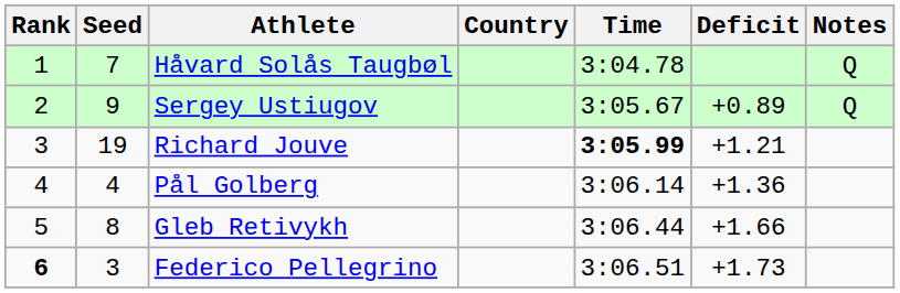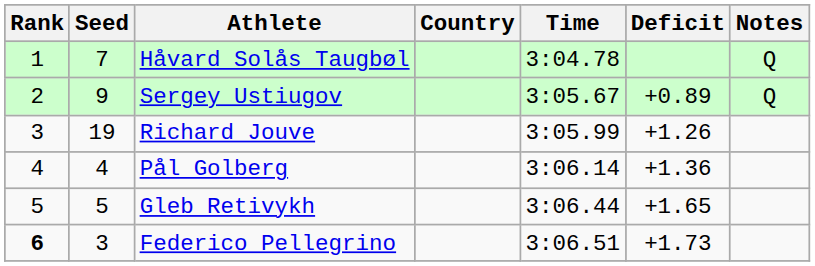 <table class="wikitable sortable" style="text-align:center">
 <tr>
 <th>Rank</th>
 <th>Seed</th>
 <th>Athlete</th>
 <th>Country</th>
 <th>Time</th>
 <th>Deficit</th>
 <th>Notes</th>
 </tr>
 <tr bgcolor=ccffcc>
 <td>1</td>
 <td>7</td>
 <td align=left><a href='#'>Håvard Solås Taugbøl</a></td>
 <td align=left></td>
 <td>3:04.78</td>
 <td></td>
 <td>Q</td>
 </tr>
 <tr bgcolor=ccffcc>
 <td>2</td>
 <td>9</td>
 <td align=left><a href='#'>Sergey Ustiugov</a></td>
 <td align=left></td>
 <td>3:05.67</td>
 <td>+0.89</td>
 <td>Q</td>
 </tr>
 <tr>
 <td>3</td>
 <td>19</td>
 <td align=left><a href='#'>Richard Jouve</a></td>
 <td align=left></td>
-<td><strong>3:05.99</strong></td>
-<td>+1.21</td>
+<td>3:05.99</td>
+<td>+1.26</td>
 <td></td>
 </tr>
 <tr>
 <td>4</td>
 <td>4</td>
 <td align=left><a href='#'>Pål Golberg</a></td>
 <td align=left></td>
 <td>3:06.14</td>
 <td>+1.36</td>
 <td></td>
 </tr>
 <tr>
 <td>5</td>
-<td>8</td>
+<td>5</td>
 <td align=left><a href='#'>Gleb Retivykh</a></td>
 <td align=left></td>
 <td>3:06.44</td>
-<td>+1.66</td>
+<td>+1.65</td>
 <td></td>
 </tr>
 <tr>
 <td><strong>6</strong></td>
 <td>3</td>
 <td align=left><a href='#'>Federico Pellegrino</a></td>
 <td align=left></td>
 <td>3:06.51</td>
 <td>+1.73</td>
 <td></td>
 </tr>
 </table>
